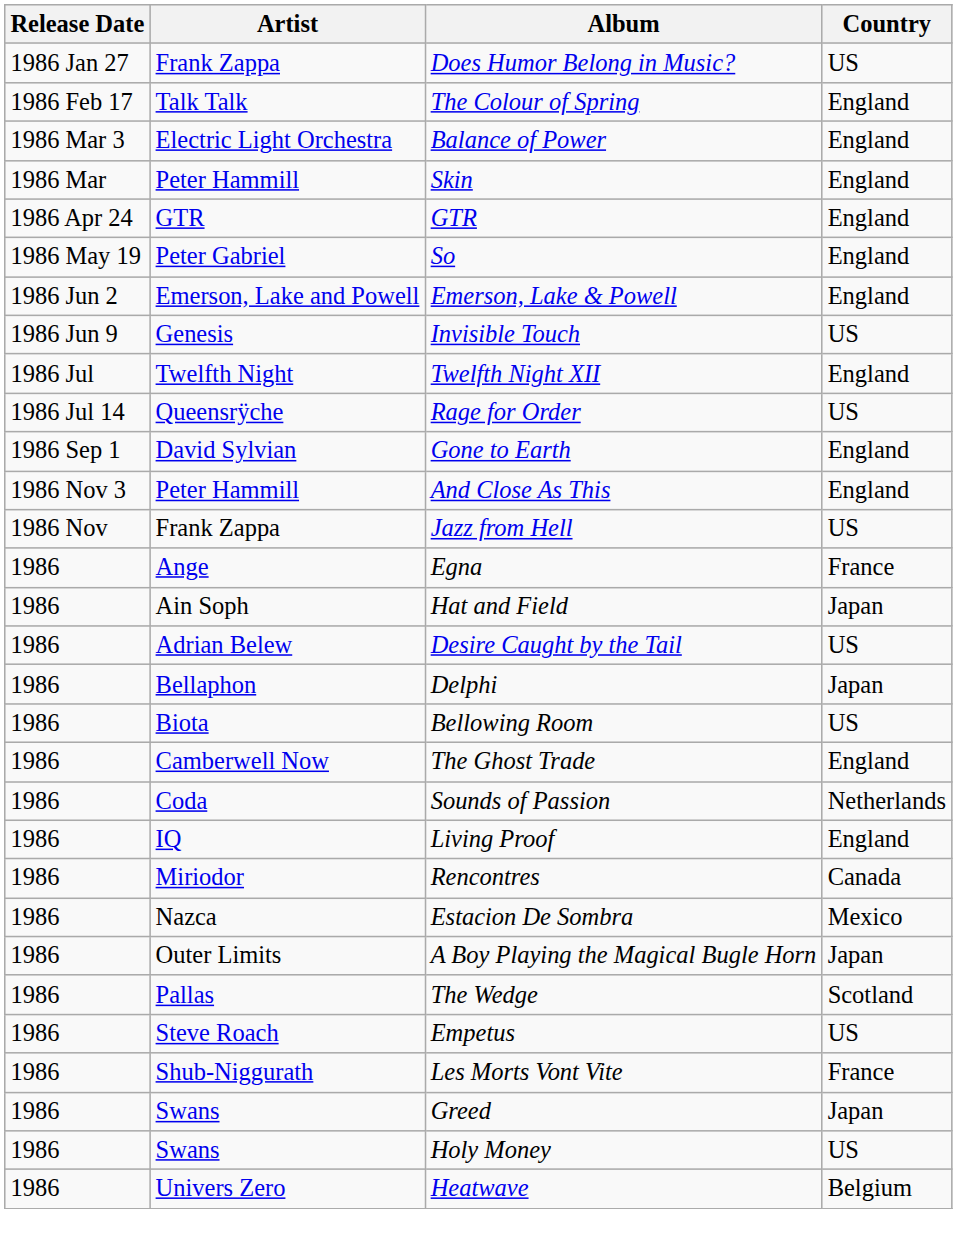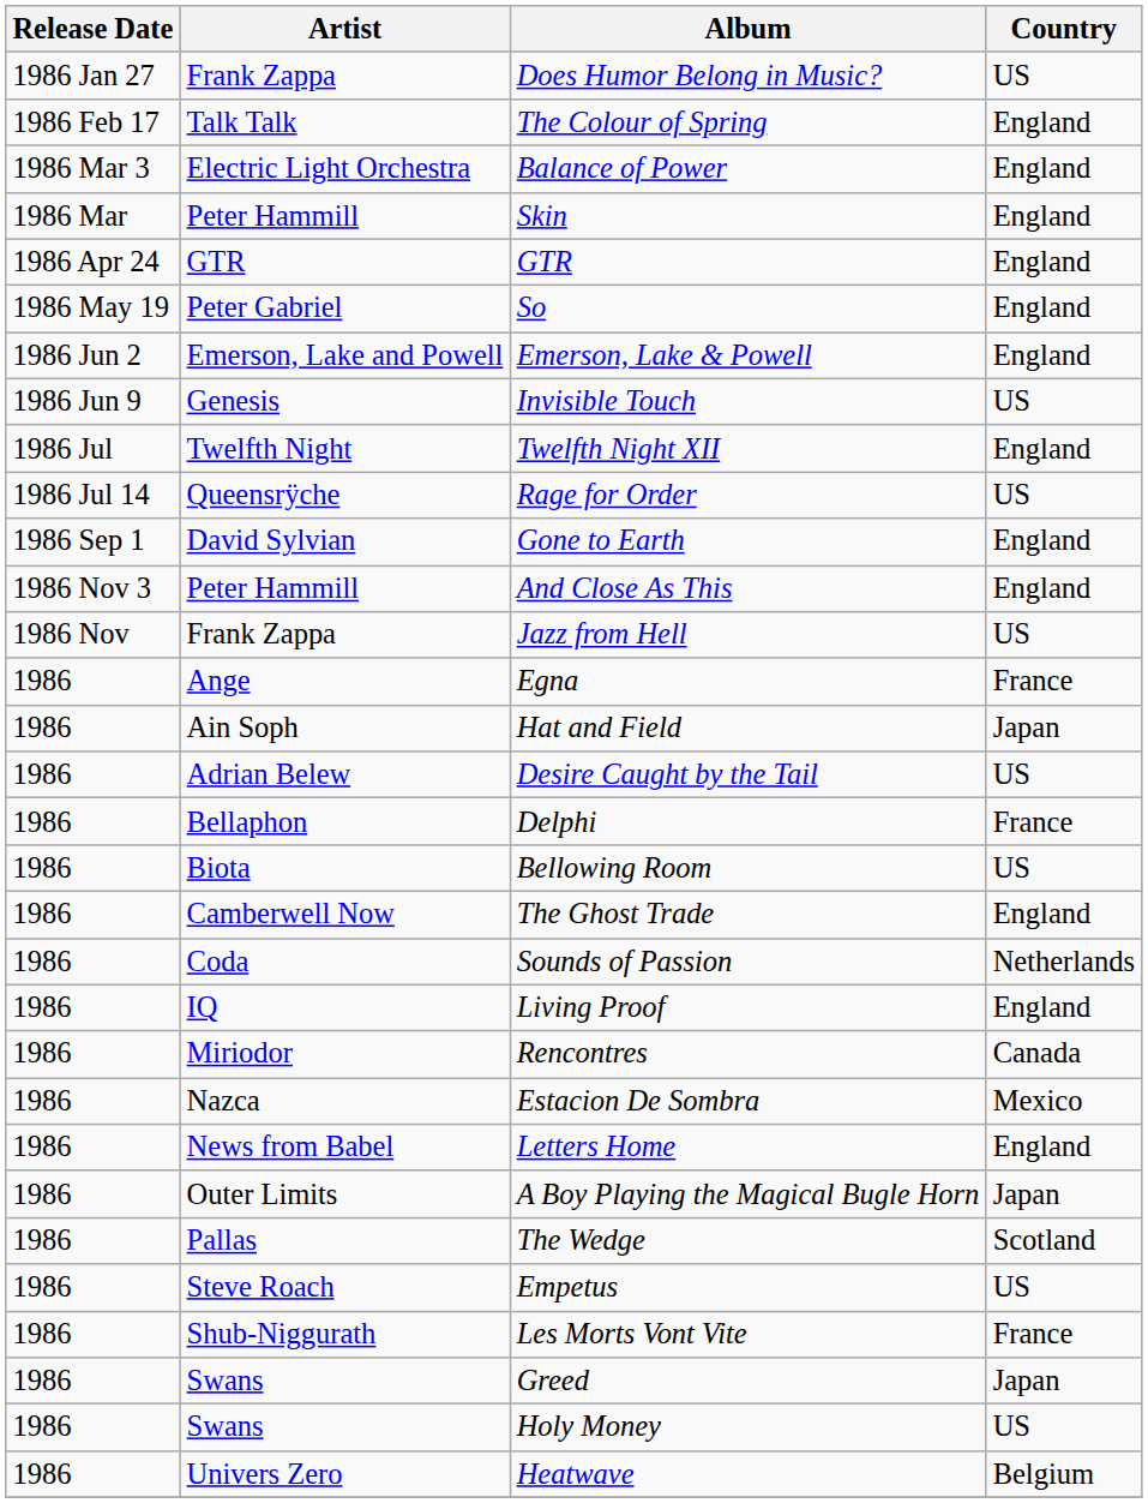 <table class="wikitable">
 <tr>
 <th align=center>Release Date</th>
 <th align=center>Artist</th>
 <th align=center>Album</th>
 <th align=center>Country</th>
 </tr>
 <tr>
 <td>1986 Jan 27</td>
 <td><a href='#'>Frank Zappa</a></td>
 <td><em><a href='#'>Does Humor Belong in Music?</a></em></td>
 <td>US</td>
 </tr>
 <tr>
 <td>1986 Feb 17</td>
 <td><a href='#'>Talk Talk</a></td>
 <td><em><a href='#'>The Colour of Spring</a></em></td>
 <td>England</td>
 </tr>
 <tr>
 <td>1986 Mar 3</td>
 <td><a href='#'>Electric Light Orchestra</a></td>
 <td><em><a href='#'>Balance of Power</a></em></td>
 <td>England</td>
 </tr>
 <tr>
 <td>1986 Mar</td>
 <td><a href='#'>Peter Hammill</a></td>
 <td><em><a href='#'>Skin</a></em></td>
 <td>England</td>
 </tr>
 <tr>
 <td>1986 Apr 24</td>
 <td><a href='#'>GTR</a></td>
 <td><em><a href='#'>GTR</a></em></td>
 <td>England</td>
 </tr>
 <tr>
 <td>1986 May 19</td>
 <td><a href='#'>Peter Gabriel</a></td>
 <td><em><a href='#'>So</a></em></td>
 <td>England</td>
 </tr>
 <tr>
 <td>1986 Jun 2</td>
 <td><a href='#'>Emerson, Lake and Powell</a></td>
 <td><em><a href='#'>Emerson, Lake & Powell</a></em></td>
 <td>England</td>
 </tr>
 <tr>
 <td>1986 Jun 9</td>
 <td><a href='#'>Genesis</a></td>
 <td><em><a href='#'>Invisible Touch</a></em></td>
 <td>US</td>
 </tr>
 <tr>
 <td>1986 Jul</td>
 <td><a href='#'>Twelfth Night</a></td>
 <td><em><a href='#'>Twelfth Night XII</a></em></td>
 <td>England</td>
 </tr>
 <tr>
 <td>1986 Jul 14</td>
 <td><a href='#'>Queensrÿche</a></td>
 <td><em><a href='#'>Rage for Order</a></em></td>
 <td>US</td>
 </tr>
 <tr>
 <td>1986 Sep 1</td>
 <td><a href='#'>David Sylvian</a></td>
 <td><em><a href='#'>Gone to Earth</a></em></td>
 <td>England</td>
 </tr>
 <tr>
 <td>1986 Nov 3</td>
 <td><a href='#'>Peter Hammill</a></td>
 <td><em><a href='#'>And Close As This</a></em></td>
 <td>England</td>
 </tr>
 <tr>
 <td>1986 Nov</td>
 <td>Frank Zappa</td>
 <td><em><a href='#'>Jazz from Hell</a></em></td>
 <td>US</td>
 </tr>
 <tr>
 <td>1986</td>
 <td><a href='#'>Ange</a></td>
 <td><em>Egna</em></td>
 <td>France</td>
 </tr>
 <tr>
 <td>1986</td>
 <td>Ain Soph</td>
 <td><em>Hat and Field</em></td>
 <td>Japan</td>
 </tr>
 <tr>
 <td>1986</td>
 <td><a href='#'>Adrian Belew</a></td>
 <td><em><a href='#'>Desire Caught by the Tail</a></em></td>
 <td>US</td>
 </tr>
 <tr>
 <td>1986</td>
 <td><a href='#'>Bellaphon</a></td>
 <td><em>Delphi</em></td>
-<td>Japan</td>
+<td>France</td>
 </tr>
 <tr>
 <td>1986</td>
 <td><a href='#'>Biota</a></td>
 <td><em>Bellowing Room</em></td>
 <td>US</td>
 </tr>
 <tr>
 <td>1986</td>
 <td><a href='#'>Camberwell Now</a></td>
 <td><em>The Ghost Trade</em></td>
 <td>England</td>
 </tr>
 <tr>
 <td>1986</td>
 <td><a href='#'>Coda</a></td>
 <td><em>Sounds of Passion</em></td>
 <td>Netherlands</td>
 </tr>
 <tr>
 <td>1986</td>
 <td><a href='#'>IQ</a></td>
 <td><em>Living Proof</em></td>
 <td>England</td>
 </tr>
 <tr>
 <td>1986</td>
 <td><a href='#'>Miriodor</a></td>
 <td><em>Rencontres</em></td>
 <td>Canada</td>
 </tr>
 <tr>
 <td>1986</td>
 <td>Nazca</td>
 <td><em>Estacion De Sombra</em></td>
 <td>Mexico</td>
+</tr>
+<tr>
+<td>1986</td>
+<td><a href='#'>News from Babel</a></td>
+<td><em><a href='#'>Letters Home</a></em></td>
+<td>England</td>
 </tr>
 <tr>
 <td>1986</td>
 <td>Outer Limits</td>
 <td><em>A Boy Playing the Magical Bugle Horn</em></td>
 <td>Japan</td>
 </tr>
 <tr>
 <td>1986</td>
 <td><a href='#'>Pallas</a></td>
 <td><em>The Wedge</em></td>
 <td>Scotland</td>
 </tr>
 <tr>
 <td>1986</td>
 <td><a href='#'>Steve Roach</a></td>
 <td><em>Empetus</em></td>
 <td>US</td>
 </tr>
 <tr>
 <td>1986</td>
 <td><a href='#'>Shub-Niggurath</a></td>
 <td><em>Les Morts Vont Vite</em></td>
 <td>France</td>
 </tr>
 <tr>
 <td>1986</td>
 <td><a href='#'>Swans</a></td>
 <td><em>Greed</em></td>
 <td>Japan</td>
 </tr>
 <tr>
 <td>1986</td>
 <td><a href='#'>Swans</a></td>
 <td><em>Holy Money</em></td>
 <td>US</td>
 </tr>
 <tr>
 <td>1986</td>
 <td><a href='#'>Univers Zero</a></td>
 <td><em><a href='#'>Heatwave</a></em></td>
 <td>Belgium</td>
 </tr>
 <tr>
 </tr>
 </table>
